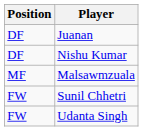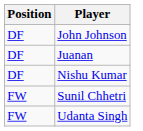 <table class="wikitable sortable">
 <tr>
 <th>Position</th>
 <th>Player</th>
+</tr>
+<tr>
+<td><a href='#'>DF</a></td>
+<td> <a href='#'>John Johnson</a></td>
 </tr>
 <tr>
 <td><a href='#'>DF</a></td>
 <td> <a href='#'>Juanan</a></td>
 </tr>
 <tr>
 <td><a href='#'>DF</a></td>
 <td> <a href='#'>Nishu Kumar</a></td>
 </tr>
 <tr>
-<td><a href='#'>MF</a></td>
-<td> <a href='#'>Malsawmzuala</a></td>
-</tr>
-<tr>
 <td><a href='#'>FW</a></td>
 <td> <a href='#'>Sunil Chhetri</a></td>
 </tr>
 <tr>
 <td><a href='#'>FW</a></td>
 <td> <a href='#'>Udanta Singh</a></td>
 </tr>
 </table>
